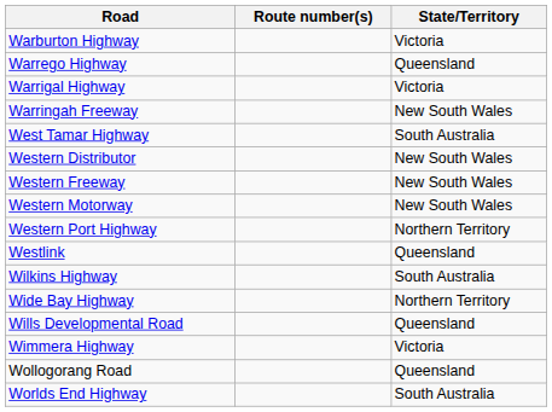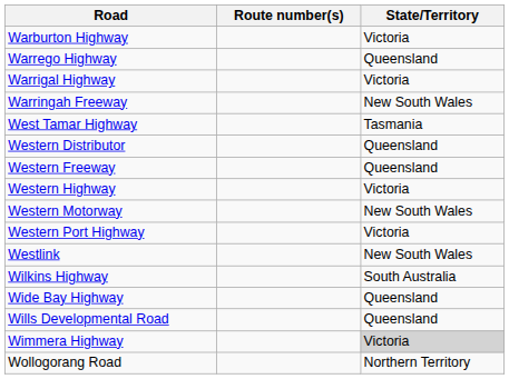 <table class=wikitable>
 <tr>
 <th style="width:15em;">Road</th>
 <th style="width:10em;">Route number(s)</th>
 <th style="width:10em;">State/Territory</th>
 </tr>
 <tr>
 <td><a href='#'>Warburton Highway</a></td>
 <td></td>
 <td>Victoria</td>
 </tr>
 <tr>
 <td><a href='#'>Warrego Highway</a></td>
 <td>  </td>
 <td>Queensland</td>
 </tr>
 <tr>
 <td><a href='#'>Warrigal Highway</a></td>
 <td></td>
 <td>Victoria</td>
 </tr>
 <tr>
 <td><a href='#'>Warringah Freeway</a></td>
 <td></td>
 <td>New South Wales</td>
 </tr>
 <tr>
 <td><a href='#'>West Tamar Highway</a></td>
 <td></td>
-<td>South Australia</td>
+<td>Tasmania</td>
 </tr>
 <tr>
 <td><a href='#'>Western Distributor</a></td>
 <td></td>
-<td>New South Wales</td>
+<td>Queensland</td>
 </tr>
 <tr>
 <td><a href='#'>Western Freeway</a></td>
 <td></td>
-<td>New South Wales</td>
+<td>Queensland</td>
+</tr>
+<tr>
+<td><a href='#'>Western Highway</a></td>
+<td> </td>
+<td>Victoria</td>
 </tr>
 <tr>
 <td><a href='#'>Western Motorway</a></td>
 <td></td>
 <td>New South Wales</td>
 </tr>
 <tr>
 <td><a href='#'>Western Port Highway</a></td>
 <td> </td>
-<td>Northern Territory</td>
+<td>Victoria</td>
 </tr>
 <tr>
 <td><a href='#'>Westlink</a></td>
 <td></td>
-<td>Queensland</td>
+<td>New South Wales</td>
 </tr>
 <tr>
 <td><a href='#'>Wilkins Highway</a></td>
 <td> </td>
 <td>South Australia</td>
 </tr>
 <tr>
 <td><a href='#'>Wide Bay Highway</a></td>
 <td></td>
-<td>Northern Territory</td>
+<td>Queensland</td>
 </tr>
 <tr>
 <td><a href='#'>Wills Developmental Road</a></td>
 <td></td>
 <td>Queensland</td>
 </tr>
 <tr>
 <td><a href='#'>Wimmera Highway</a></td>
 <td> </td>
-<td>Victoria</td>
+<td style="background: lightgrey;">Victoria</td>
 </tr>
 <tr>
 <td>Wollogorang Road</td>
 <td></td>
-<td>Queensland</td>
-</tr>
-<tr>
-<td><a href='#'>Worlds End Highway</a></td>
-<td></td>
-<td>South Australia</td>
+<td>Northern Territory</td>
 </tr>
 </table>
